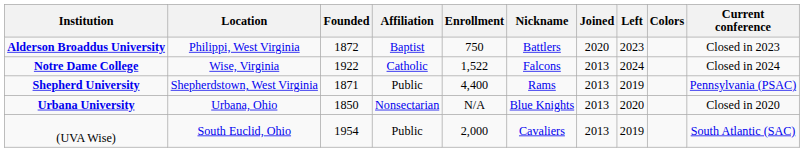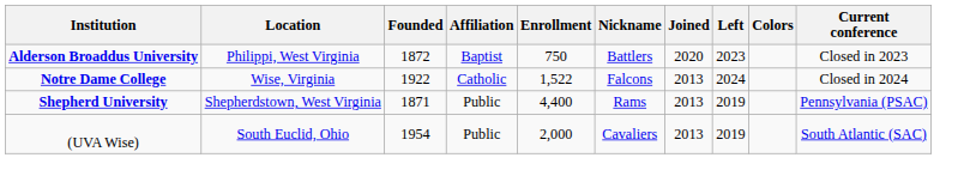 <table class="wikitable sortable" style="text-align:center">
 <tr>
 <th>Institution</th>
 <th>Location</th>
 <th>Founded</th>
 <th>Affiliation</th>
 <th>Enrollment</th>
 <th>Nickname</th>
 <th>Joined</th>
 <th>Left</th>
 <th class="unsortable">Colors</th>
 <th>Current<br>conference</th>
 </tr>
 <tr>
 <td><strong><a href='#'>Alderson Broaddus University</a></strong></td>
 <td><a href='#'>Philippi, West Virginia</a></td>
 <td>1872</td>
 <td><a href='#'>Baptist</a></td>
 <td>750</td>
 <td><a href='#'>Battlers</a></td>
 <td>2020</td>
 <td>2023</td>
 <td> </td>
 <td>Closed in 2023</td>
 </tr>
 <tr>
 <td><strong><a href='#'>Notre Dame College</a></strong></td>
 <td><a href='#'>Wise, Virginia</a></td>
 <td>1922</td>
 <td><a href='#'>Catholic</a></td>
 <td>1,522</td>
 <td><a href='#'>Falcons</a></td>
 <td>2013</td>
 <td>2024</td>
 <td> </td>
 <td>Closed in 2024</td>
 </tr>
 <tr>
 <td><strong><a href='#'>Shepherd University</a></strong></td>
 <td><a href='#'>Shepherdstown, West Virginia</a></td>
 <td>1871</td>
 <td>Public</td>
 <td>4,400</td>
 <td><a href='#'>Rams</a></td>
 <td>2013</td>
 <td>2019</td>
 <td> </td>
 <td><a href='#'>Pennsylvania (PSAC)</a></td>
 </tr>
 <tr>
-<td><strong><a href='#'>Urbana University</a></strong></td>
-<td><a href='#'>Urbana, Ohio</a></td>
-<td>1850</td>
-<td><a href='#'>Nonsectarian</a></td>
-<td>N/A</td>
-<td><a href='#'>Blue Knights</a></td>
-<td>2013</td>
-<td>2020</td>
-<td> </td>
-<td>Closed in 2020</td>
-</tr>
-<tr>
 <td><strong></strong><br>(UVA Wise)</td>
 <td><a href='#'>South Euclid, Ohio</a></td>
 <td>1954</td>
 <td>Public</td>
 <td>2,000</td>
 <td><a href='#'>Cavaliers</a></td>
 <td>2013</td>
 <td>2019</td>
 <td> </td>
 <td><a href='#'>South Atlantic (SAC)</a></td>
 </tr>
 </table>
